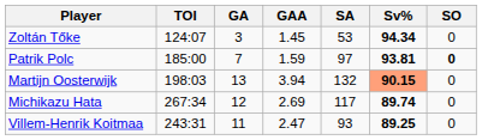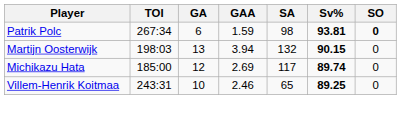 <table class="wikitable sortable" style="text-align:center;">
 <tr>
 <th style="width:170px;">Player</th>
 <th style="width:60px;">TOI</th>
 <th style="width:50px;">GA</th>
 <th style="width:60px;">GAA</th>
 <th style="width:50px;">SA</th>
 <th style="width:60px;">Sv%</th>
 <th style="width:50px;">SO</th>
 </tr>
 <tr>
-<td style="text-align:left;"> <a href='#'>Zoltán Tőke</a></td>
-<td>124:07</td>
-<td>3</td>
-<td>1.45</td>
-<td>53</td>
-<td><strong>94.34</strong></td>
-<td>0</td>
-</tr>
-<tr>
 <td style="text-align:left;"> <a href='#'>Patrik Polc</a></td>
-<td>185:00</td>
-<td>7</td>
+<td>267:34</td>
+<td>6</td>
 <td>1.59</td>
-<td>97</td>
+<td>98</td>
 <td><strong>93.81</strong></td>
 <td><strong>0</strong></td>
 </tr>
 <tr>
 <td style="text-align:left;"> <a href='#'>Martijn Oosterwijk</a></td>
 <td>198:03</td>
 <td>13</td>
 <td>3.94</td>
 <td>132</td>
-<td style="background: lightsalmon;"><strong>90.15</strong></td>
+<td><strong>90.15</strong></td>
 <td>0</td>
 </tr>
 <tr>
 <td style="text-align:left;"> <a href='#'>Michikazu Hata</a></td>
-<td>267:34</td>
+<td>185:00</td>
 <td>12</td>
 <td>2.69</td>
 <td>117</td>
 <td><strong>89.74</strong></td>
 <td>0</td>
 </tr>
 <tr>
 <td style="text-align:left;"> <a href='#'>Villem-Henrik Koitmaa</a></td>
 <td>243:31</td>
-<td>11</td>
-<td>2.47</td>
-<td>93</td>
+<td>10</td>
+<td>2.46</td>
+<td>65</td>
 <td><strong>89.25</strong></td>
 <td>0</td>
 </tr>
 </table>
